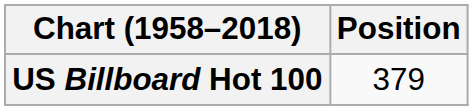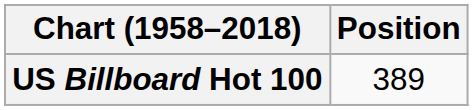 <table class="wikitable plainrowheaders" style="text-align:center">
 <tr>
 <th scope="col">Chart (1958–2018)</th>
 <th scope="col">Position</th>
 </tr>
 <tr>
 <th scope="row">US <em>Billboard</em> Hot 100</th>
-<td>379</td>
+<td>389</td>
 </tr>
 </table>
